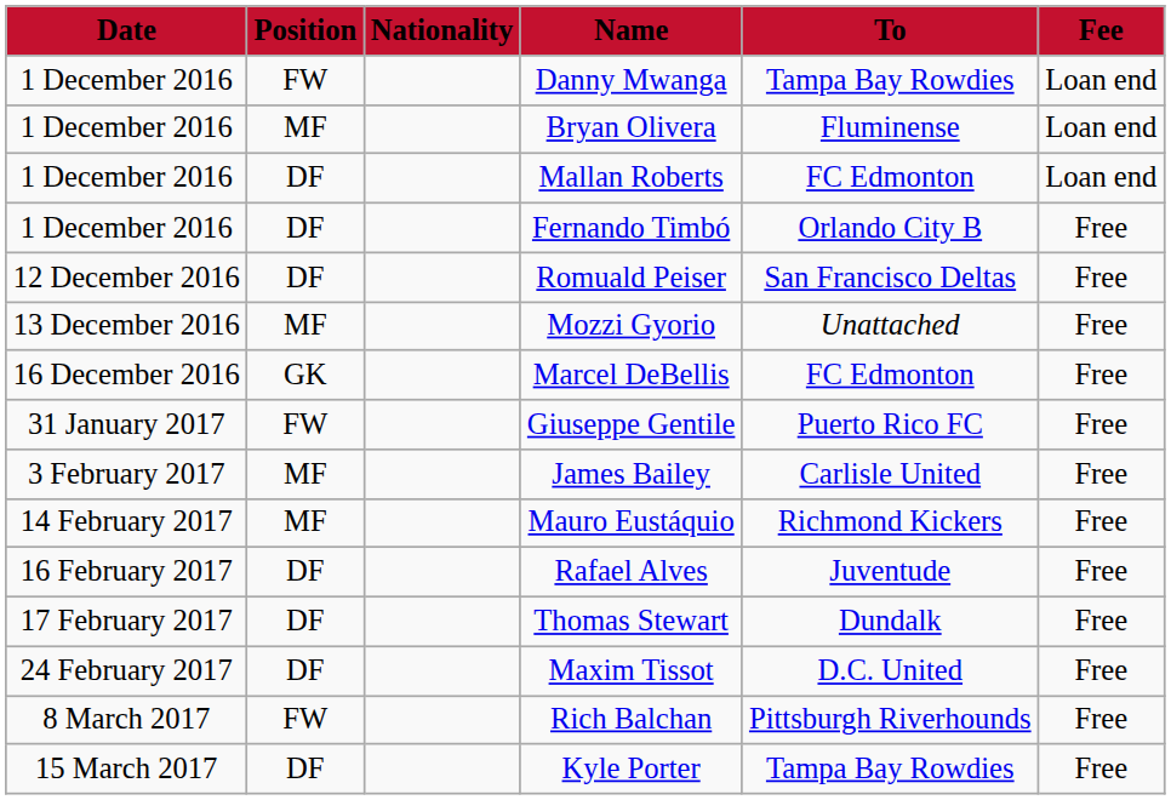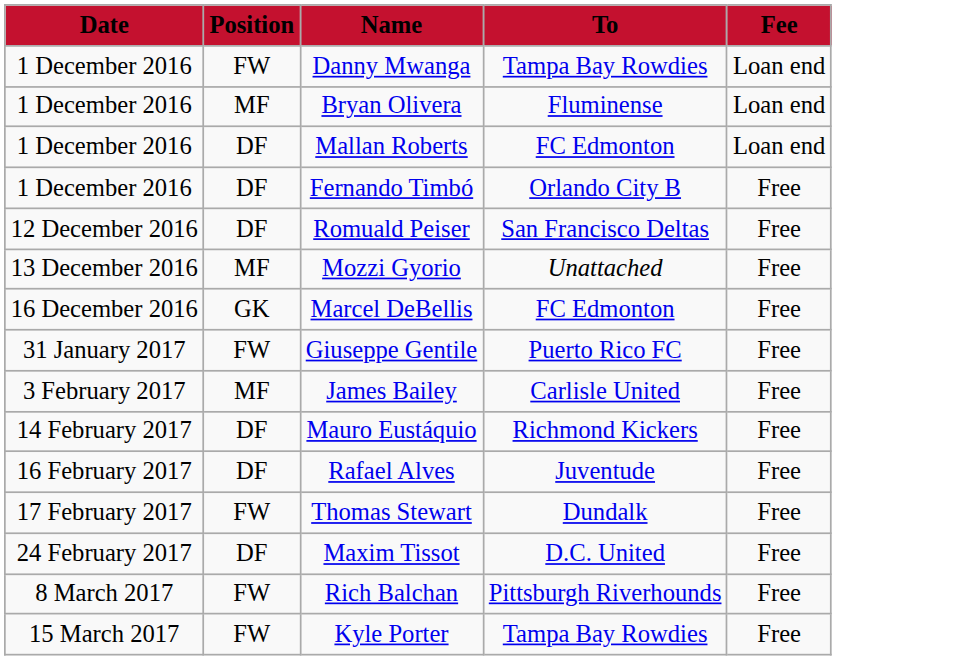 <table class="wikitable"  style="text-align:center; font-size:90%; ">
 <tr>
 <th style="background:#C4112F; color:#000000;" scope=col>Date</th>
 <th style="background:#C4112F; color:#000000;" scope=col>Position</th>
-<th style="background:#C4112F; color:#000000;" scope=col>Nationality</th>
 <th style="background:#C4112F; color:#000000;" scope=col>Name</th>
 <th style="background:#C4112F; color:#000000;" scope=col>To</th>
 <th style="background:#C4112F; color:#000000;" scope=col>Fee</th>
 </tr>
 <tr>
 <td>1 December 2016</td>
 <td>FW</td>
-<td></td>
 <td><a href='#'>Danny Mwanga</a></td>
 <td> <a href='#'>Tampa Bay Rowdies</a></td>
 <td>Loan end</td>
 </tr>
 <tr>
 <td>1 December 2016</td>
 <td>MF</td>
-<td></td>
 <td><a href='#'>Bryan Olivera</a></td>
 <td> <a href='#'>Fluminense</a></td>
 <td>Loan end</td>
 </tr>
 <tr>
 <td>1 December 2016</td>
 <td>DF</td>
-<td></td>
 <td><a href='#'>Mallan Roberts</a></td>
 <td><a href='#'>FC Edmonton</a></td>
 <td>Loan end</td>
 </tr>
 <tr>
 <td>1 December 2016</td>
 <td>DF</td>
-<td></td>
 <td><a href='#'>Fernando Timbó</a></td>
 <td> <a href='#'>Orlando City B</a></td>
 <td>Free</td>
 </tr>
 <tr>
 <td>12 December 2016</td>
 <td>DF</td>
-<td></td>
 <td><a href='#'>Romuald Peiser</a></td>
 <td> <a href='#'>San Francisco Deltas</a></td>
 <td>Free</td>
 </tr>
 <tr>
 <td>13 December 2016</td>
 <td>MF</td>
-<td></td>
 <td><a href='#'>Mozzi Gyorio</a></td>
 <td><em>Unattached</em></td>
 <td>Free</td>
 </tr>
 <tr>
 <td>16 December 2016</td>
 <td>GK</td>
-<td></td>
 <td><a href='#'>Marcel DeBellis</a></td>
 <td><a href='#'>FC Edmonton</a></td>
 <td>Free</td>
 </tr>
 <tr>
 <td>31 January 2017</td>
 <td>FW</td>
-<td></td>
 <td><a href='#'>Giuseppe Gentile</a></td>
 <td> <a href='#'>Puerto Rico FC</a></td>
 <td>Free</td>
 </tr>
 <tr>
 <td>3 February 2017</td>
 <td>MF</td>
-<td></td>
 <td><a href='#'>James Bailey</a></td>
 <td> <a href='#'>Carlisle United</a></td>
 <td>Free</td>
 </tr>
 <tr>
 <td>14 February 2017</td>
-<td>MF</td>
-<td></td>
+<td>DF</td>
 <td><a href='#'>Mauro Eustáquio</a></td>
 <td> <a href='#'>Richmond Kickers</a></td>
 <td>Free</td>
 </tr>
 <tr>
 <td>16 February 2017</td>
 <td>DF</td>
-<td></td>
 <td><a href='#'>Rafael Alves</a></td>
 <td> <a href='#'>Juventude</a></td>
 <td>Free</td>
 </tr>
 <tr>
 <td>17 February 2017</td>
-<td>DF</td>
-<td></td>
+<td>FW</td>
 <td><a href='#'>Thomas Stewart</a></td>
 <td> <a href='#'>Dundalk</a></td>
 <td>Free</td>
 </tr>
 <tr>
 <td>24 February 2017</td>
 <td>DF</td>
-<td></td>
 <td><a href='#'>Maxim Tissot</a></td>
 <td> <a href='#'>D.C. United</a></td>
 <td>Free</td>
 </tr>
 <tr>
 <td>8 March 2017</td>
 <td>FW</td>
-<td></td>
 <td><a href='#'>Rich Balchan</a></td>
 <td> <a href='#'>Pittsburgh Riverhounds</a></td>
 <td>Free</td>
 </tr>
 <tr>
 <td>15 March 2017</td>
-<td>DF</td>
-<td></td>
+<td>FW</td>
 <td><a href='#'>Kyle Porter</a></td>
 <td> <a href='#'>Tampa Bay Rowdies</a></td>
 <td>Free</td>
 </tr>
 </table>
